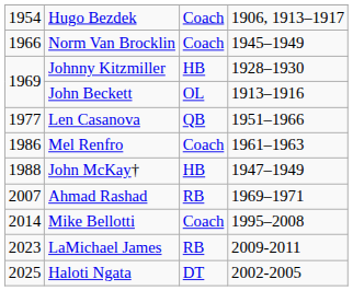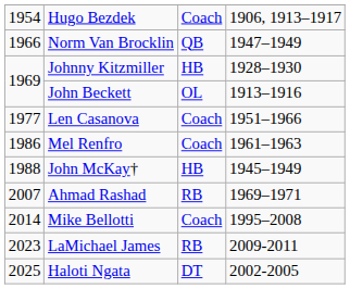 <table class="wikitable">
 <tr>
 </tr>
 <tr>
 <td>1954</td>
 <td><a href='#'>Hugo Bezdek</a></td>
 <td><a href='#'>Coach</a></td>
 <td>1906, 1913–1917</td>
 </tr>
 <tr>
 <td>1966</td>
 <td><a href='#'>Norm Van Brocklin</a></td>
-<td><a href='#'>Coach</a></td>
-<td>1945–1949</td>
+<td><a href='#'>QB</a></td>
+<td>1947–1949</td>
 </tr>
 <tr>
 <td rowspan="2">1969</td>
 <td><a href='#'>Johnny Kitzmiller</a></td>
 <td><a href='#'>HB</a></td>
 <td>1928–1930</td>
 </tr>
 <tr>
 <td><a href='#'>John Beckett</a></td>
 <td><a href='#'>OL</a></td>
 <td>1913–1916</td>
 </tr>
 <tr>
 <td>1977</td>
 <td><a href='#'>Len Casanova</a></td>
-<td><a href='#'>QB</a></td>
+<td><a href='#'>Coach</a></td>
 <td>1951–1966</td>
 </tr>
 <tr>
 <td>1986</td>
 <td><a href='#'>Mel Renfro</a></td>
 <td><a href='#'>Coach</a></td>
 <td>1961–1963</td>
 </tr>
 <tr>
 <td>1988</td>
 <td><a href='#'>John McKay</a>†</td>
 <td><a href='#'>HB</a></td>
-<td>1947–1949</td>
+<td>1945–1949</td>
 </tr>
 <tr>
 <td>2007</td>
 <td><a href='#'>Ahmad Rashad</a></td>
 <td><a href='#'>RB</a></td>
 <td>1969–1971</td>
 </tr>
 <tr>
 <td>2014</td>
 <td><a href='#'>Mike Bellotti</a></td>
 <td><a href='#'>Coach</a></td>
 <td>1995–2008</td>
 </tr>
 <tr>
 <td>2023</td>
 <td><a href='#'>LaMichael James</a></td>
 <td><a href='#'>RB</a></td>
 <td>2009-2011</td>
 </tr>
 <tr>
 <td>2025</td>
 <td><a href='#'>Haloti Ngata</a></td>
 <td><a href='#'>DT</a></td>
 <td>2002-2005</td>
 </tr>
 </table>
